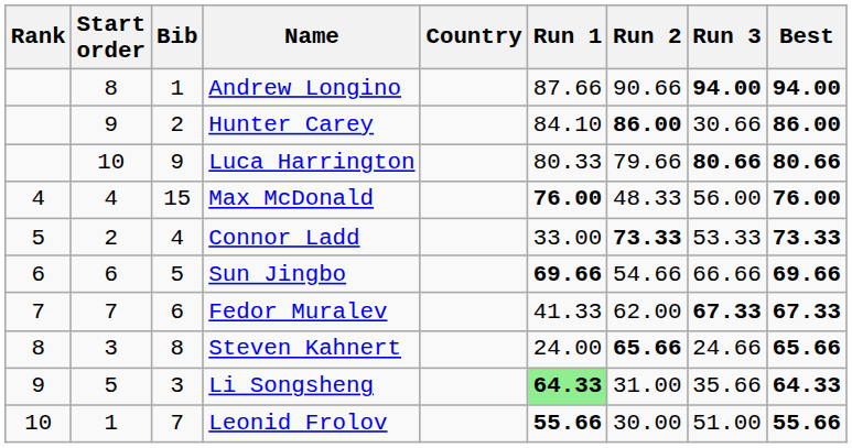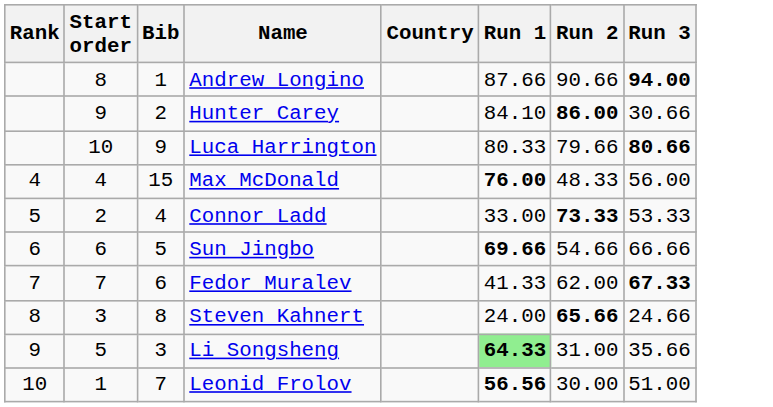 <table class="wikitable sortable" style="text-align:center">
 <tr>
 <th>Rank</th>
 <th>Start<br>order</th>
 <th>Bib</th>
 <th>Name</th>
 <th>Country</th>
 <th>Run 1</th>
 <th>Run 2</th>
 <th>Run 3</th>
-<th>Best</th>
 </tr>
 <tr>
 <td></td>
 <td>8</td>
 <td>1</td>
 <td align=left><a href='#'>Andrew Longino</a></td>
 <td align=left></td>
 <td>87.66</td>
 <td>90.66</td>
-<td><strong>94.00</strong></td>
 <td><strong>94.00</strong></td>
 </tr>
 <tr>
 <td></td>
 <td>9</td>
 <td>2</td>
 <td align=left><a href='#'>Hunter Carey</a></td>
 <td align=left></td>
 <td>84.10</td>
 <td><strong>86.00</strong></td>
 <td>30.66</td>
-<td><strong>86.00</strong></td>
 </tr>
 <tr>
 <td></td>
 <td>10</td>
 <td>9</td>
 <td align=left><a href='#'>Luca Harrington</a></td>
 <td align=left></td>
 <td>80.33</td>
 <td>79.66</td>
-<td><strong>80.66</strong></td>
 <td><strong>80.66</strong></td>
 </tr>
 <tr>
 <td>4</td>
 <td>4</td>
 <td>15</td>
 <td align=left><a href='#'>Max McDonald</a></td>
 <td align=left></td>
 <td><strong>76.00</strong></td>
 <td>48.33</td>
 <td>56.00</td>
-<td><strong>76.00</strong></td>
 </tr>
 <tr>
 <td>5</td>
 <td>2</td>
 <td>4</td>
 <td align=left><a href='#'>Connor Ladd</a></td>
 <td align=left></td>
 <td>33.00</td>
 <td><strong>73.33</strong></td>
 <td>53.33</td>
-<td><strong>73.33</strong></td>
 </tr>
 <tr>
 <td>6</td>
 <td>6</td>
 <td>5</td>
 <td align=left><a href='#'>Sun Jingbo</a></td>
 <td align=left></td>
 <td><strong>69.66</strong></td>
 <td>54.66</td>
 <td>66.66</td>
-<td><strong>69.66</strong></td>
 </tr>
 <tr>
 <td>7</td>
 <td>7</td>
 <td>6</td>
 <td align=left><a href='#'>Fedor Muralev</a></td>
 <td align=left></td>
 <td>41.33</td>
 <td>62.00</td>
-<td><strong>67.33</strong></td>
 <td><strong>67.33</strong></td>
 </tr>
 <tr>
 <td>8</td>
 <td>3</td>
 <td>8</td>
 <td align=left><a href='#'>Steven Kahnert</a></td>
 <td align=left></td>
 <td>24.00</td>
 <td><strong>65.66</strong></td>
 <td>24.66</td>
-<td><strong>65.66</strong></td>
 </tr>
 <tr>
 <td>9</td>
 <td>5</td>
 <td>3</td>
 <td align=left><a href='#'>Li Songsheng</a></td>
 <td align=left></td>
 <td style="background: lightgreen;"><strong>64.33</strong></td>
 <td>31.00</td>
 <td>35.66</td>
-<td><strong>64.33</strong></td>
 </tr>
 <tr>
 <td>10</td>
 <td>1</td>
 <td>7</td>
 <td align=left><a href='#'>Leonid Frolov</a></td>
 <td align=left></td>
-<td><strong>55.66</strong></td>
+<td><strong>56.56</strong></td>
 <td>30.00</td>
 <td>51.00</td>
-<td><strong>55.66</strong></td>
 </tr>
 </table>
